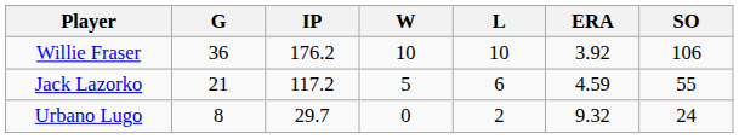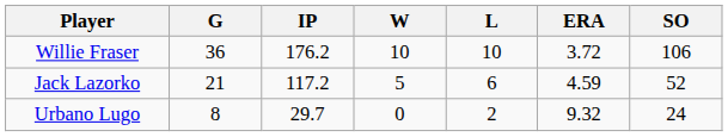 <table class="wikitable sortable">
 <tr>
 <th bgcolor="#DDDDFF" width="16%">Player</th>
 <th bgcolor="#DDDDFF" width="9%">G</th>
 <th bgcolor="#DDDDFF" width="9%">IP</th>
 <th bgcolor="#DDDDFF" width="9%">W</th>
 <th bgcolor="#DDDDFF" width="9%">L</th>
 <th bgcolor="#DDDDFF" width="9%">ERA</th>
 <th bgcolor="#DDDDFF" width="9%">SO</th>
 </tr>
 <tr align=center>
 <td><a href='#'>Willie Fraser</a></td>
 <td>36</td>
 <td>176.2</td>
 <td>10</td>
 <td>10</td>
-<td>3.92</td>
+<td>3.72</td>
 <td>106</td>
 </tr>
 <tr align=center>
 <td><a href='#'>Jack Lazorko</a></td>
 <td>21</td>
 <td>117.2</td>
 <td>5</td>
 <td>6</td>
 <td>4.59</td>
-<td>55</td>
+<td>52</td>
 </tr>
 <tr align=center>
 <td><a href='#'>Urbano Lugo</a></td>
 <td>8</td>
 <td>29.7</td>
 <td>0</td>
 <td>2</td>
 <td>9.32</td>
 <td>24</td>
 </tr>
 </table>
